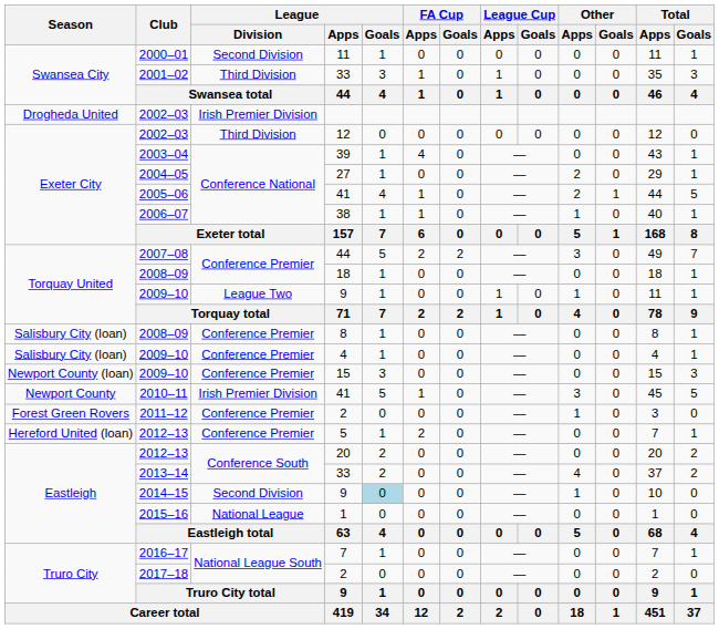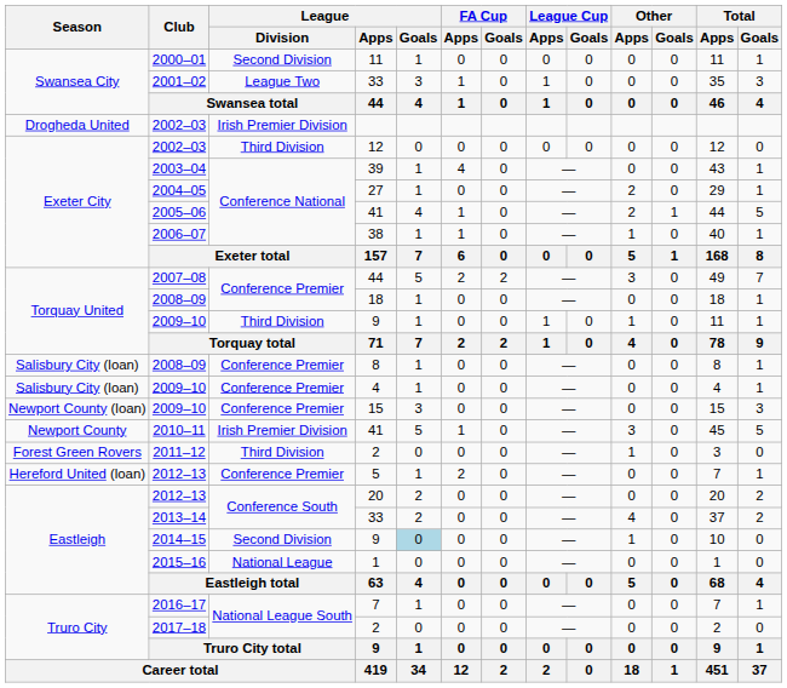 <table class="wikitable" style="text-align:center">
 <tr>
 <th rowspan="2">Season</th>
 <th rowspan="2">Club</th>
 <th colspan="3">League</th>
 <th colspan="2"><a href='#'>FA Cup</a></th>
 <th colspan="2"><a href='#'>League Cup</a></th>
 <th colspan="2">Other</th>
 <th colspan="2">Total</th>
 </tr>
 <tr>
 <th>Division</th>
 <th>Apps</th>
 <th>Goals</th>
 <th>Apps</th>
 <th>Goals</th>
 <th>Apps</th>
 <th>Goals</th>
 <th>Apps</th>
 <th>Goals</th>
 <th>Apps</th>
 <th>Goals</th>
 </tr>
 <tr>
 <td rowspan="3"><a href='#'>Swansea City</a></td>
 <td><a href='#'>2000–01</a></td>
 <td><a href='#'>Second Division</a></td>
 <td>11</td>
 <td>1</td>
 <td>0</td>
 <td>0</td>
 <td>0</td>
 <td>0</td>
 <td>0</td>
 <td>0</td>
 <td>11</td>
 <td>1</td>
 </tr>
 <tr>
 <td><a href='#'>2001–02</a></td>
-<td><a href='#'>Third Division</a></td>
+<td><a href='#'>League Two</a></td>
 <td>33</td>
 <td>3</td>
 <td>1</td>
 <td>0</td>
 <td>1</td>
 <td>0</td>
 <td>0</td>
 <td>0</td>
 <td>35</td>
 <td>3</td>
 </tr>
 <tr>
 <th colspan="2">Swansea total</th>
 <th>44</th>
 <th>4</th>
 <th>1</th>
 <th>0</th>
 <th>1</th>
 <th>0</th>
 <th>0</th>
 <th>0</th>
 <th>46</th>
 <th>4</th>
 </tr>
 <tr>
 <td><a href='#'>Drogheda United</a></td>
 <td><a href='#'>2002–03</a></td>
 <td><a href='#'>Irish Premier Division</a></td>
 <td></td>
 <td></td>
 <td></td>
 <td></td>
 <td></td>
 <td></td>
 <td></td>
 <td></td>
 <td></td>
 <td></td>
 </tr>
 <tr>
 <td rowspan="6"><a href='#'>Exeter City</a></td>
 <td><a href='#'>2002–03</a></td>
 <td><a href='#'>Third Division</a></td>
 <td>12</td>
 <td>0</td>
 <td>0</td>
 <td>0</td>
 <td>0</td>
 <td>0</td>
 <td>0</td>
 <td>0</td>
 <td>12</td>
 <td>0</td>
 </tr>
 <tr>
 <td><a href='#'>2003–04</a></td>
 <td rowspan="4"><a href='#'>Conference National</a></td>
 <td>39</td>
 <td>1</td>
 <td>4</td>
 <td>0</td>
 <td colspan="2">—</td>
 <td>0</td>
 <td>0</td>
 <td>43</td>
 <td>1</td>
 </tr>
 <tr>
 <td><a href='#'>2004–05</a></td>
 <td>27</td>
 <td>1</td>
 <td>0</td>
 <td>0</td>
 <td colspan="2">—</td>
 <td>2</td>
 <td>0</td>
 <td>29</td>
 <td>1</td>
 </tr>
 <tr>
 <td><a href='#'>2005–06</a></td>
 <td>41</td>
 <td>4</td>
 <td>1</td>
 <td>0</td>
 <td colspan="2">—</td>
 <td>2</td>
 <td>1</td>
 <td>44</td>
 <td>5</td>
 </tr>
 <tr>
 <td><a href='#'>2006–07</a></td>
 <td>38</td>
 <td>1</td>
 <td>1</td>
 <td>0</td>
 <td colspan="2">—</td>
 <td>1</td>
 <td>0</td>
 <td>40</td>
 <td>1</td>
 </tr>
 <tr>
 <th colspan="2">Exeter total</th>
 <th>157</th>
 <th>7</th>
 <th>6</th>
 <th>0</th>
 <th>0</th>
 <th>0</th>
 <th>5</th>
 <th>1</th>
 <th>168</th>
 <th>8</th>
 </tr>
 <tr>
 <td rowspan="4"><a href='#'>Torquay United</a></td>
 <td><a href='#'>2007–08</a></td>
 <td rowspan="2"><a href='#'>Conference Premier</a></td>
 <td>44</td>
 <td>5</td>
 <td>2</td>
 <td>2</td>
 <td colspan="2">—</td>
 <td>3</td>
 <td>0</td>
 <td>49</td>
 <td>7</td>
 </tr>
 <tr>
 <td><a href='#'>2008–09</a></td>
 <td>18</td>
 <td>1</td>
 <td>0</td>
 <td>0</td>
 <td colspan="2">—</td>
 <td>0</td>
 <td>0</td>
 <td>18</td>
 <td>1</td>
 </tr>
 <tr>
 <td><a href='#'>2009–10</a></td>
-<td><a href='#'>League Two</a></td>
+<td><a href='#'>Third Division</a></td>
 <td>9</td>
 <td>1</td>
 <td>0</td>
 <td>0</td>
 <td>1</td>
 <td>0</td>
 <td>1</td>
 <td>0</td>
 <td>11</td>
 <td>1</td>
 </tr>
 <tr>
 <th colspan="2">Torquay total</th>
 <th>71</th>
 <th>7</th>
 <th>2</th>
 <th>2</th>
 <th>1</th>
 <th>0</th>
 <th>4</th>
 <th>0</th>
 <th>78</th>
 <th>9</th>
 </tr>
 <tr>
 <td><a href='#'>Salisbury City</a> (loan)</td>
 <td><a href='#'>2008–09</a></td>
 <td><a href='#'>Conference Premier</a></td>
 <td>8</td>
 <td>1</td>
 <td>0</td>
 <td>0</td>
 <td colspan="2">—</td>
 <td>0</td>
 <td>0</td>
 <td>8</td>
 <td>1</td>
 </tr>
 <tr>
 <td><a href='#'>Salisbury City</a> (loan)</td>
 <td><a href='#'>2009–10</a></td>
 <td><a href='#'>Conference Premier</a></td>
 <td>4</td>
 <td>1</td>
 <td>0</td>
 <td>0</td>
 <td colspan="2">—</td>
 <td>0</td>
 <td>0</td>
 <td>4</td>
 <td>1</td>
 </tr>
 <tr>
 <td><a href='#'>Newport County</a> (loan)</td>
 <td><a href='#'>2009–10</a></td>
 <td><a href='#'>Conference Premier</a></td>
 <td>15</td>
 <td>3</td>
 <td>0</td>
 <td>0</td>
 <td colspan="2">—</td>
 <td>0</td>
 <td>0</td>
 <td>15</td>
 <td>3</td>
 </tr>
 <tr>
 <td><a href='#'>Newport County</a></td>
 <td><a href='#'>2010–11</a></td>
 <td><a href='#'>Irish Premier Division</a></td>
 <td>41</td>
 <td>5</td>
 <td>1</td>
 <td>0</td>
 <td colspan="2">—</td>
 <td>3</td>
 <td>0</td>
 <td>45</td>
 <td>5</td>
 </tr>
 <tr>
 <td><a href='#'>Forest Green Rovers</a></td>
 <td><a href='#'>2011–12</a></td>
-<td><a href='#'>Conference Premier</a></td>
+<td><a href='#'>Third Division</a></td>
 <td>2</td>
 <td>0</td>
 <td>0</td>
 <td>0</td>
 <td colspan="2">—</td>
 <td>1</td>
 <td>0</td>
 <td>3</td>
 <td>0</td>
 </tr>
 <tr>
 <td><a href='#'>Hereford United</a> (loan)</td>
 <td><a href='#'>2012–13</a></td>
 <td><a href='#'>Conference Premier</a></td>
 <td>5</td>
 <td>1</td>
 <td>2</td>
 <td>0</td>
 <td colspan="2">—</td>
 <td>0</td>
 <td>0</td>
 <td>7</td>
 <td>1</td>
 </tr>
 <tr>
 <td rowspan="5"><a href='#'>Eastleigh</a></td>
 <td><a href='#'>2012–13</a></td>
 <td rowspan="2"><a href='#'>Conference South</a></td>
 <td>20</td>
 <td>2</td>
 <td>0</td>
 <td>0</td>
 <td colspan="2">—</td>
 <td>0</td>
 <td>0</td>
 <td>20</td>
 <td>2</td>
 </tr>
 <tr>
 <td><a href='#'>2013–14</a></td>
 <td>33</td>
 <td>2</td>
 <td>0</td>
 <td>0</td>
 <td colspan="2">—</td>
 <td>4</td>
 <td>0</td>
 <td>37</td>
 <td>2</td>
 </tr>
 <tr>
 <td><a href='#'>2014–15</a></td>
 <td><a href='#'>Second Division</a></td>
 <td>9</td>
 <td style="background: lightblue;">0</td>
 <td>0</td>
 <td>0</td>
 <td colspan="2">—</td>
 <td>1</td>
 <td>0</td>
 <td>10</td>
 <td>0</td>
 </tr>
 <tr>
 <td><a href='#'>2015–16</a></td>
 <td><a href='#'>National League</a></td>
 <td>1</td>
 <td>0</td>
 <td>0</td>
 <td>0</td>
 <td colspan="2">—</td>
 <td>0</td>
 <td>0</td>
 <td>1</td>
 <td>0</td>
 </tr>
 <tr>
 <th colspan="2">Eastleigh total</th>
 <th>63</th>
 <th>4</th>
 <th>0</th>
 <th>0</th>
 <th>0</th>
 <th>0</th>
 <th>5</th>
 <th>0</th>
 <th>68</th>
 <th>4</th>
 </tr>
 <tr>
 <td rowspan="3"><a href='#'>Truro City</a></td>
 <td><a href='#'>2016–17</a></td>
 <td rowspan="2"><a href='#'>National League South</a></td>
 <td>7</td>
 <td>1</td>
 <td>0</td>
 <td>0</td>
 <td colspan="2">—</td>
 <td>0</td>
 <td>0</td>
 <td>7</td>
 <td>1</td>
 </tr>
 <tr>
 <td><a href='#'>2017–18</a></td>
 <td>2</td>
 <td>0</td>
 <td>0</td>
 <td>0</td>
 <td colspan="2">—</td>
 <td>0</td>
 <td>0</td>
 <td>2</td>
 <td>0</td>
 </tr>
 <tr>
 <th colspan="2">Truro City total</th>
 <th>9</th>
 <th>1</th>
 <th>0</th>
 <th>0</th>
 <th>0</th>
 <th>0</th>
 <th>0</th>
 <th>0</th>
 <th>9</th>
 <th>1</th>
 </tr>
 <tr>
 <th colspan="3">Career total</th>
 <th>419</th>
 <th>34</th>
 <th>12</th>
 <th>2</th>
 <th>2</th>
 <th>0</th>
 <th>18</th>
 <th>1</th>
 <th>451</th>
 <th>37</th>
 </tr>
 </table>
